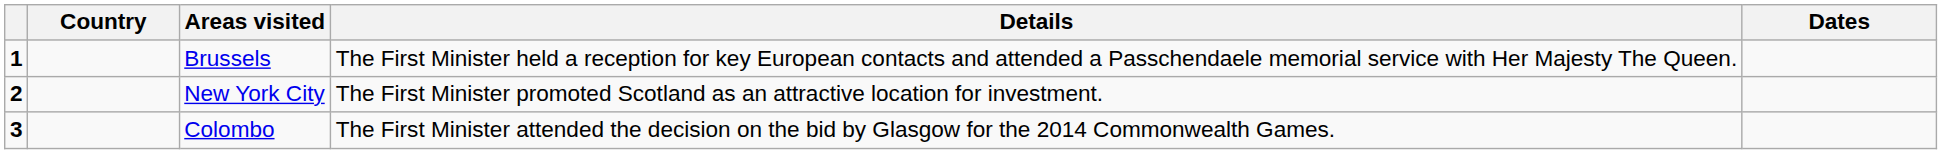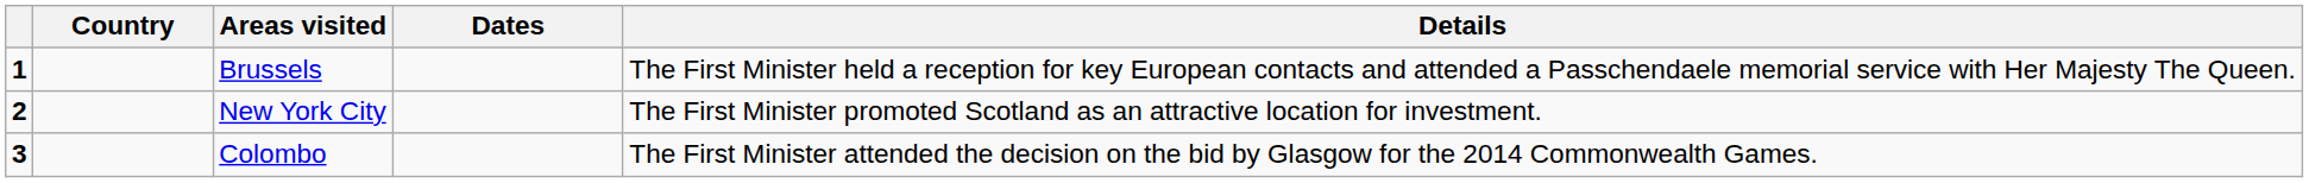 <table class="wikitable sortable">
 <tr>
 <th></th>
 <th width=100>Country</th>
 <th width=100>Areas visited</th>
+<th width=130 class=unsortable>Dates</th>
 <th class="unsortable">Details</th>
-<th width=130 class=unsortable>Dates</th>
 </tr>
 <tr>
 <td rowspan=1><strong>1</strong></td>
 <td></td>
 <td><a href='#'>Brussels</a></td>
+<td></td>
 <td>The First Minister held a reception for key European contacts and attended a Passchendaele memorial service with Her Majesty The Queen.</td>
-<td></td>
 </tr>
 <tr>
 <td rowspan=1><strong>2</strong></td>
 <td></td>
 <td><a href='#'>New York City</a></td>
+<td></td>
 <td>The First Minister promoted Scotland as an attractive location for investment.</td>
-<td></td>
 </tr>
 <tr>
 <td rowspan=1><strong>3</strong></td>
 <td></td>
 <td><a href='#'>Colombo</a></td>
+<td></td>
 <td>The First Minister attended the decision on the bid by Glasgow for the 2014 Commonwealth Games.</td>
-<td></td>
 </tr>
 </table>
